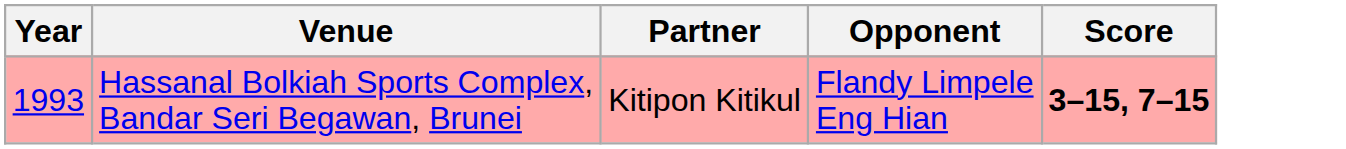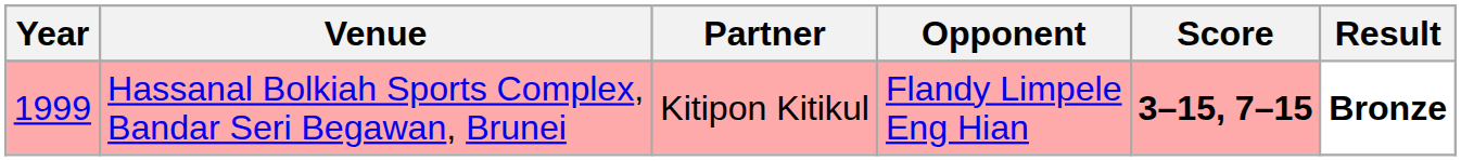 <table class="sortable wikitable" style="font-size: 90%;">
 <tr>
 <th>Year</th>
 <th>Venue</th>
 <th>Partner</th>
 <th>Opponent</th>
 <th>Score</th>
+<th>Result</th>
 </tr>
 <tr style="background:#FFAAAA">
-<td align="center"><a href='#'>1993</a></td>
+<td align="center"><a href='#'>1999</a></td>
 <td align="left"><a href='#'>Hassanal Bolkiah Sports Complex</a>,<br><a href='#'>Bandar Seri Begawan</a>, <a href='#'>Brunei</a></td>
 <td align="left"> Kitipon Kitikul</td>
 <td align="left"> <a href='#'>Flandy Limpele</a> <br>  <a href='#'>Eng Hian</a></td>
 <td align="left"><strong>3–15, 7–15</strong></td>
+<td style="text-align:left; background:white"> <strong>Bronze</strong></td>
 </tr>
 </table>
